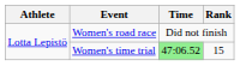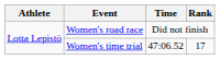 <table class="wikitable" style="font-size:90%">
 <tr>
 <th>Athlete</th>
 <th>Event</th>
 <th>Time</th>
 <th>Rank</th>
 </tr>
 <tr align=center>
 <td align=left rowspan=2><a href='#'>Lotta Lepistö</a></td>
 <td align=left><a href='#'>Women's road race</a></td>
 <td colspan=2>Did not finish</td>
 </tr>
 <tr align=center>
 <td align=left><a href='#'>Women's time trial</a></td>
-<td style="background: lightgreen;">47:06.52</td>
-<td>15</td>
+<td>47:06.52</td>
+<td>17</td>
 </tr>
 </table>
